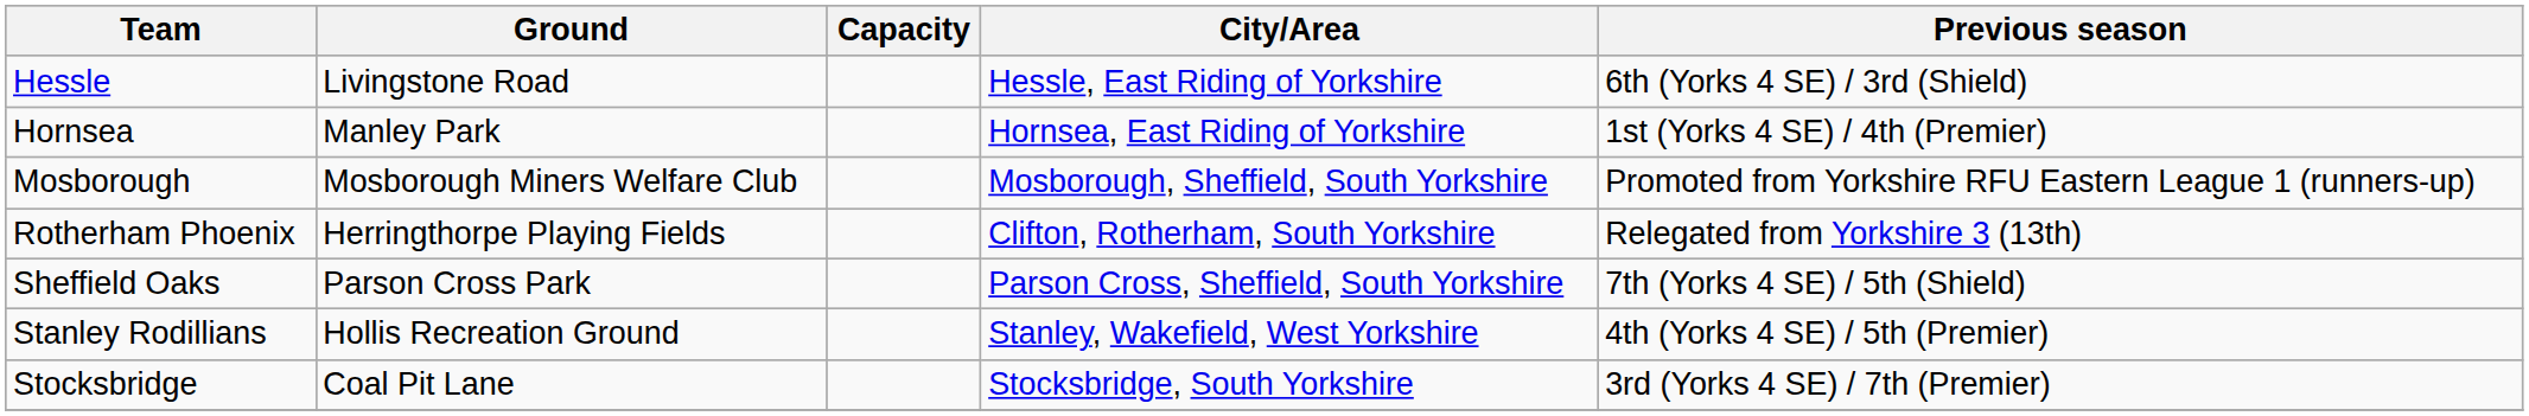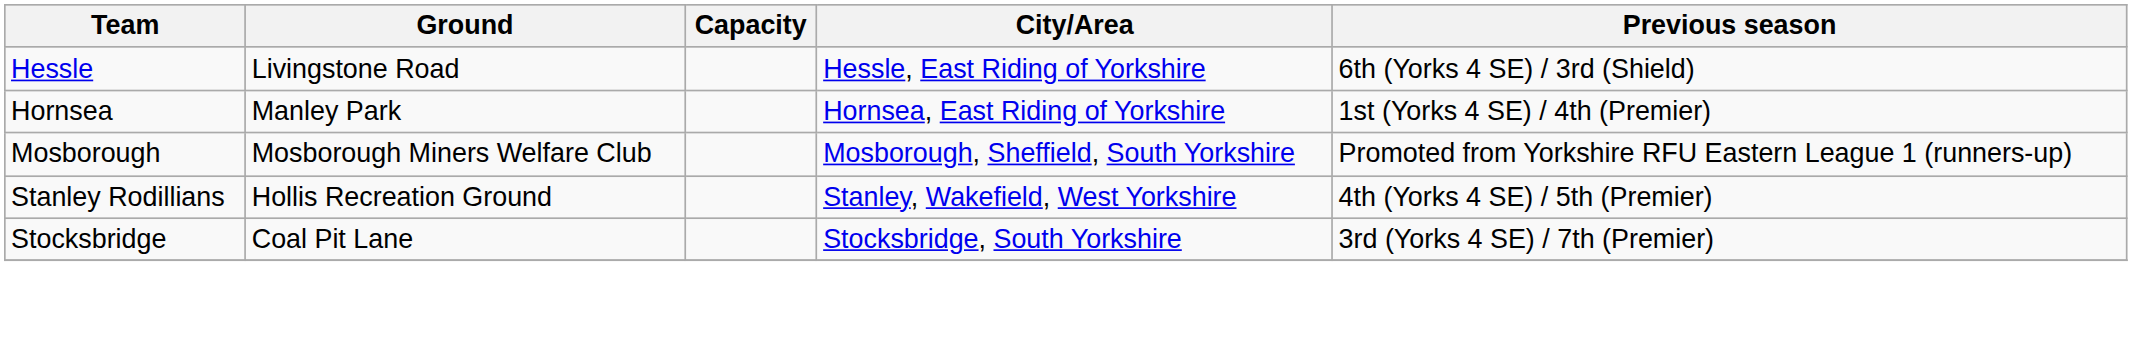 <table class="wikitable sortable" width=100%>
 <tr>
 <th>Team</th>
 <th>Ground</th>
 <th>Capacity</th>
 <th>City/Area</th>
 <th>Previous season</th>
 </tr>
 <tr>
 <td><a href='#'>Hessle</a></td>
 <td>Livingstone Road</td>
 <td></td>
 <td><a href='#'>Hessle</a>, <a href='#'>East Riding of Yorkshire</a></td>
 <td>6th (Yorks 4 SE) / 3rd (Shield)</td>
 </tr>
 <tr>
 <td>Hornsea</td>
 <td>Manley Park</td>
 <td></td>
 <td><a href='#'>Hornsea</a>, <a href='#'>East Riding of Yorkshire</a></td>
 <td>1st (Yorks 4 SE) / 4th (Premier)</td>
 </tr>
 <tr>
 <td>Mosborough</td>
 <td>Mosborough Miners Welfare Club</td>
 <td></td>
 <td><a href='#'>Mosborough</a>, <a href='#'>Sheffield</a>, <a href='#'>South Yorkshire</a></td>
 <td>Promoted from Yorkshire RFU Eastern League 1 (runners-up)</td>
 </tr>
 <tr>
-<td>Rotherham Phoenix</td>
-<td>Herringthorpe Playing Fields</td>
-<td></td>
-<td><a href='#'>Clifton</a>, <a href='#'>Rotherham</a>, <a href='#'>South Yorkshire</a></td>
-<td>Relegated from <a href='#'>Yorkshire 3</a> (13th)</td>
-</tr>
-<tr>
-<td>Sheffield Oaks</td>
-<td>Parson Cross Park</td>
-<td></td>
-<td><a href='#'>Parson Cross</a>, <a href='#'>Sheffield</a>, <a href='#'>South Yorkshire</a></td>
-<td>7th (Yorks 4 SE) / 5th (Shield)</td>
-</tr>
-<tr>
 <td>Stanley Rodillians</td>
 <td>Hollis Recreation Ground</td>
 <td></td>
 <td><a href='#'>Stanley</a>, <a href='#'>Wakefield</a>, <a href='#'>West Yorkshire</a></td>
 <td>4th (Yorks 4 SE) / 5th (Premier)</td>
 </tr>
 <tr>
 <td>Stocksbridge</td>
 <td>Coal Pit Lane</td>
 <td></td>
 <td><a href='#'>Stocksbridge</a>, <a href='#'>South Yorkshire</a></td>
 <td>3rd (Yorks 4 SE) / 7th (Premier)</td>
 </tr>
 <tr>
 </tr>
 </table>
